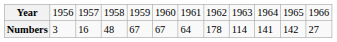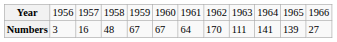 <table class="wikitable" summary="The table is organized with two rows giving the year and numbers of locomotives withdrawn.">
 <tr>
 <th>Year</th>
 <td>1956</td>
 <td>1957</td>
 <td>1958</td>
 <td>1959</td>
 <td>1960</td>
 <td>1961</td>
 <td>1962</td>
 <td>1963</td>
 <td>1964</td>
 <td>1965</td>
 <td>1966<br></td>
 </tr>
 <tr>
 <th>Numbers</th>
 <td>3</td>
 <td>16</td>
 <td>48</td>
 <td>67</td>
 <td>67</td>
 <td>64</td>
-<td>178</td>
-<td>114</td>
+<td>170</td>
+<td>111</td>
 <td>141</td>
-<td>142</td>
+<td>139</td>
 <td>27</td>
 </tr>
 </table>
